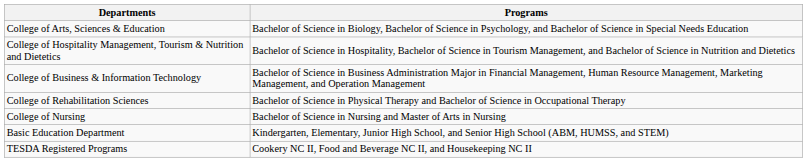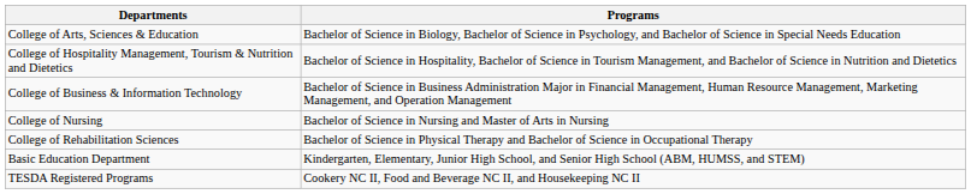 <table class="wikitable">
 <tr>
 <th>Departments</th>
 <th>Programs</th>
 </tr>
 <tr>
 <td>College of Arts, Sciences & Education</td>
 <td>Bachelor of Science in Biology, Bachelor of Science in Psychology, and Bachelor of Science in Special Needs Education</td>
 </tr>
 <tr>
 <td>College of Hospitality Management, Tourism & Nutrition and Dietetics</td>
 <td>Bachelor of Science in Hospitality, Bachelor of Science in Tourism Management, and Bachelor of Science in Nutrition and Dietetics</td>
 </tr>
 <tr>
 <td>College of Business & Information Technology</td>
 <td>Bachelor of Science in Business Administration Major in Financial Management, Human Resource Management, Marketing Management, and Operation Management</td>
 </tr>
 <tr>
+<td>College of Nursing</td>
+<td>Bachelor of Science in Nursing and Master of Arts in Nursing</td>
+</tr>
+<tr>
 <td>College of Rehabilitation Sciences</td>
 <td>Bachelor of Science in Physical Therapy and Bachelor of Science in Occupational Therapy</td>
-</tr>
-<tr>
-<td>College of Nursing</td>
-<td>Bachelor of Science in Nursing and Master of Arts in Nursing</td>
 </tr>
 <tr>
 <td>Basic Education Department</td>
 <td>Kindergarten, Elementary, Junior High School, and Senior High School (ABM, HUMSS, and STEM)</td>
 </tr>
 <tr>
 <td>TESDA Registered Programs</td>
 <td>Cookery NC II, Food and Beverage NC II, and Housekeeping NC II</td>
 </tr>
 </table>
